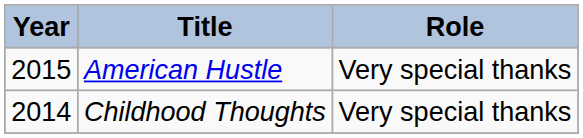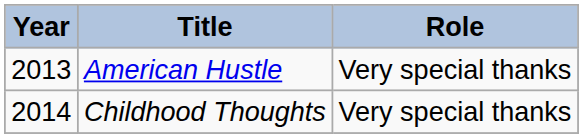 <table class="wikitable" style="font-size:95%;">
 <tr>
 <th style="background:#B0C4DE;">Year</th>
 <th style="background:#B0C4DE;">Title</th>
 <th style="background:#B0C4DE;">Role</th>
 </tr>
 <tr>
-<td>2015</td>
+<td>2013</td>
 <td><em><a href='#'>American Hustle</a></em></td>
 <td>Very special thanks</td>
 </tr>
 <tr>
 <td>2014</td>
 <td><em>Childhood Thoughts</em></td>
 <td>Very special thanks</td>
 </tr>
 </table>
